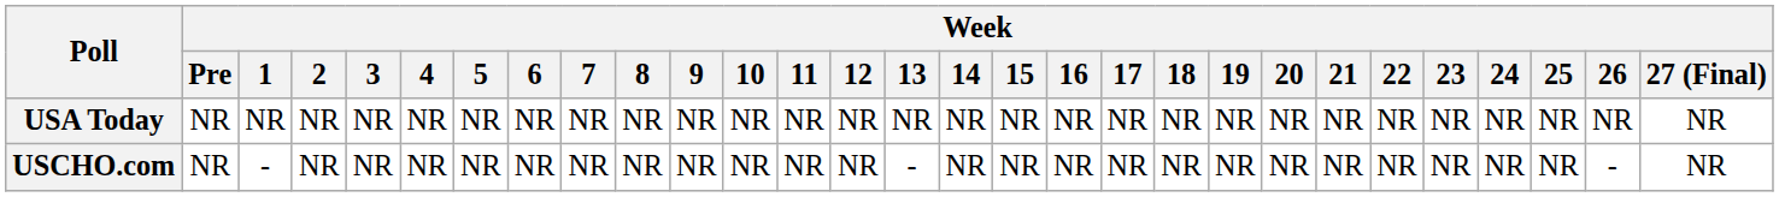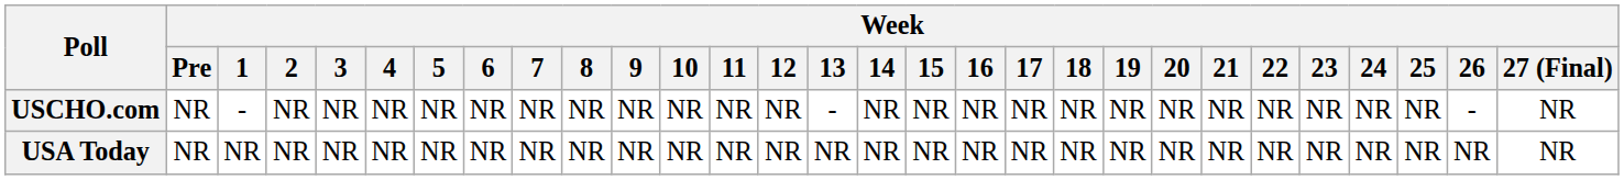 <table class="wikitable" style="white-space:nowrap;">
 <tr>
 <th scope="col" width="100" rowspan="2">Poll</th>
 <th colspan="28">Week</th>
 </tr>
 <tr>
 <th scope="col" width="30">Pre</th>
 <th scope="col" width="30">1</th>
 <th scope="col" width="30">2</th>
 <th scope="col" width="30">3</th>
 <th scope="col" width="30">4</th>
 <th scope="col" width="30">5</th>
 <th scope="col" width="30">6</th>
 <th scope="col" width="30">7</th>
 <th scope="col" width="30">8</th>
 <th scope="col" width="30">9</th>
 <th scope="col" width="30">10</th>
 <th scope="col" width="30">11</th>
 <th scope="col" width="30">12</th>
 <th scope="col" width="30">13</th>
 <th scope="col" width="30">14</th>
 <th scope="col" width="30">15</th>
 <th scope="col" width="30">16</th>
 <th scope="col" width="30">17</th>
 <th scope="col" width="30">18</th>
 <th scope="col" width="30">19</th>
 <th scope="col" width="30">20</th>
 <th scope="col" width="30">21</th>
 <th scope="col" width="30">22</th>
 <th scope="col" width="30">23</th>
 <th scope="col" width="30">24</th>
 <th scope="col" width="30">25</th>
 <th scope="col" width="30">26</th>
 <th scope="col" width="30">27 (Final)</th>
 </tr>
 <tr style="text-align:center;">
+<th>USCHO.com</th>
+<td bgcolor=FFFFFF>NR</td>
+<td bgcolor=FFFFFF>-</td>
+<td bgcolor=FFFFFF>NR</td>
+<td bgcolor=FFFFFF>NR</td>
+<td bgcolor=FFFFFF>NR</td>
+<td bgcolor=FFFFFF>NR</td>
+<td bgcolor=FFFFFF>NR</td>
+<td bgcolor=FFFFFF>NR</td>
+<td bgcolor=FFFFFF>NR</td>
+<td bgcolor=FFFFFF>NR</td>
+<td bgcolor=FFFFFF>NR</td>
+<td bgcolor=FFFFFF>NR</td>
+<td bgcolor=FFFFFF>NR</td>
+<td bgcolor=FFFFFF>-</td>
+<td bgcolor=FFFFFF>NR</td>
+<td bgcolor=FFFFFF>NR</td>
+<td bgcolor=FFFFFF>NR</td>
+<td bgcolor=FFFFFF>NR</td>
+<td bgcolor=FFFFFF>NR</td>
+<td bgcolor=FFFFFF>NR</td>
+<td bgcolor=FFFFFF>NR</td>
+<td bgcolor=FFFFFF>NR</td>
+<td bgcolor=FFFFFF>NR</td>
+<td bgcolor=FFFFFF>NR</td>
+<td bgcolor=FFFFFF>NR</td>
+<td bgcolor=FFFFFF>NR</td>
+<td bgcolor=FFFFFF>-</td>
+<td bgcolor=FFFFFF>NR</td>
+</tr>
+<tr style="text-align:center;">
 <th>USA Today</th>
 <td bgcolor=FFFFFF>NR</td>
 <td bgcolor=FFFFFF>NR</td>
 <td bgcolor=FFFFFF>NR</td>
 <td bgcolor=FFFFFF>NR</td>
 <td bgcolor=FFFFFF>NR</td>
 <td bgcolor=FFFFFF>NR</td>
 <td bgcolor=FFFFFF>NR</td>
 <td bgcolor=FFFFFF>NR</td>
 <td bgcolor=FFFFFF>NR</td>
 <td bgcolor=FFFFFF>NR</td>
 <td bgcolor=FFFFFF>NR</td>
 <td bgcolor=FFFFFF>NR</td>
 <td bgcolor=FFFFFF>NR</td>
 <td bgcolor=FFFFFF>NR</td>
 <td bgcolor=FFFFFF>NR</td>
 <td bgcolor=FFFFFF>NR</td>
 <td bgcolor=FFFFFF>NR</td>
 <td bgcolor=FFFFFF>NR</td>
 <td bgcolor=FFFFFF>NR</td>
 <td bgcolor=FFFFFF>NR</td>
 <td bgcolor=FFFFFF>NR</td>
 <td bgcolor=FFFFFF>NR</td>
 <td bgcolor=FFFFFF>NR</td>
 <td bgcolor=FFFFFF>NR</td>
 <td bgcolor=FFFFFF>NR</td>
 <td bgcolor=FFFFFF>NR</td>
 <td bgcolor=FFFFFF>NR</td>
 <td bgcolor=FFFFFF>NR</td>
 </tr>
-<tr style="text-align:center;">
-<th>USCHO.com</th>
-<td bgcolor=FFFFFF>NR</td>
-<td bgcolor=FFFFFF>-</td>
-<td bgcolor=FFFFFF>NR</td>
-<td bgcolor=FFFFFF>NR</td>
-<td bgcolor=FFFFFF>NR</td>
-<td bgcolor=FFFFFF>NR</td>
-<td bgcolor=FFFFFF>NR</td>
-<td bgcolor=FFFFFF>NR</td>
-<td bgcolor=FFFFFF>NR</td>
-<td bgcolor=FFFFFF>NR</td>
-<td bgcolor=FFFFFF>NR</td>
-<td bgcolor=FFFFFF>NR</td>
-<td bgcolor=FFFFFF>NR</td>
-<td bgcolor=FFFFFF>-</td>
-<td bgcolor=FFFFFF>NR</td>
-<td bgcolor=FFFFFF>NR</td>
-<td bgcolor=FFFFFF>NR</td>
-<td bgcolor=FFFFFF>NR</td>
-<td bgcolor=FFFFFF>NR</td>
-<td bgcolor=FFFFFF>NR</td>
-<td bgcolor=FFFFFF>NR</td>
-<td bgcolor=FFFFFF>NR</td>
-<td bgcolor=FFFFFF>NR</td>
-<td bgcolor=FFFFFF>NR</td>
-<td bgcolor=FFFFFF>NR</td>
-<td bgcolor=FFFFFF>NR</td>
-<td bgcolor=FFFFFF>-</td>
-<td bgcolor=FFFFFF>NR</td>
-</tr>
 </table>
